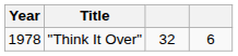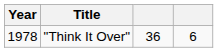 <table class="wikitable">
 <tr>
 <th>Year</th>
 <th>Title</th>
 <th width="40"></th>
 <th width="40"></th>
 </tr>
 <tr>
 <td rowspan=2>1978</td>
 <td>"Think It Over"</td>
-<td style="text-align:center;">32</td>
+<td style="text-align:center;">36</td>
 <td style="text-align:center;">6</td>
 </tr>
 </table>
